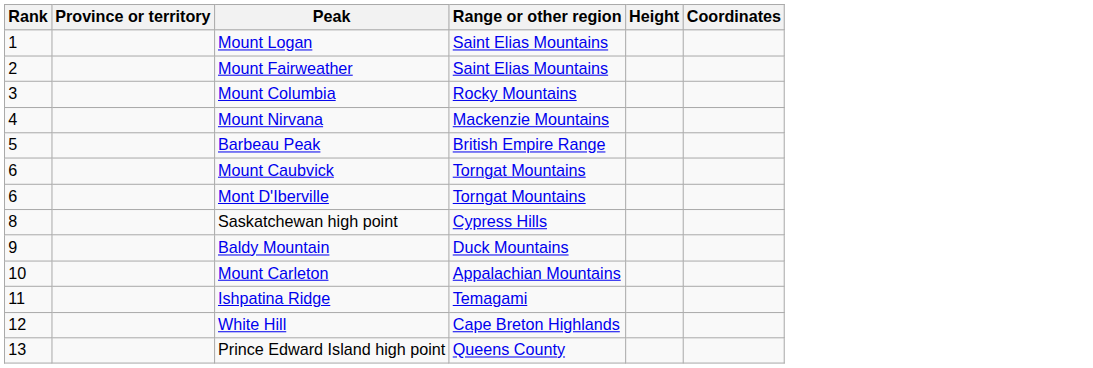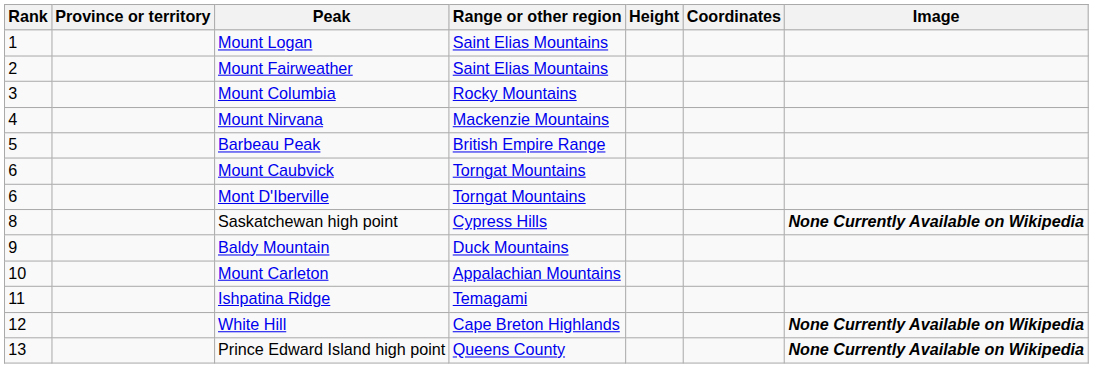 <table class="wikitable sortable" font=90%>
 <tr bgcolor="#CCCCCC">
 <th>Rank</th>
 <th>Province or territory</th>
 <th>Peak</th>
 <th>Range or other region</th>
 <th>Height</th>
 <th>Coordinates</th>
+<th>Image</th>
 </tr>
 <tr>
 <td>1</td>
 <td></td>
 <td><a href='#'>Mount Logan</a></td>
 <td><a href='#'>Saint Elias Mountains</a></td>
+<td></td>
 <td></td>
 <td></td>
 </tr>
 <tr>
 <td>2</td>
 <td></td>
 <td><a href='#'>Mount Fairweather</a></td>
 <td><a href='#'>Saint Elias Mountains</a></td>
 <td></td>
 <td></td>
+<td></td>
 </tr>
 <tr>
 <td>3</td>
 <td></td>
 <td><a href='#'>Mount Columbia</a></td>
 <td><a href='#'>Rocky Mountains</a></td>
+<td></td>
 <td></td>
 <td></td>
 </tr>
 <tr>
 <td>4</td>
 <td></td>
 <td><a href='#'>Mount Nirvana</a></td>
 <td><a href='#'>Mackenzie Mountains</a></td>
 <td></td>
 <td></td>
+<td></td>
 </tr>
 <tr>
 <td>5</td>
 <td></td>
 <td><a href='#'>Barbeau Peak</a></td>
 <td><a href='#'>British Empire Range</a></td>
+<td></td>
 <td></td>
 <td></td>
 </tr>
 <tr>
 <td>6</td>
 <td></td>
 <td><a href='#'>Mount Caubvick</a></td>
 <td><a href='#'>Torngat Mountains</a></td>
 <td></td>
 <td></td>
+<td></td>
 </tr>
 <tr>
 <td>6</td>
 <td></td>
 <td><a href='#'>Mont D'Iberville</a></td>
 <td><a href='#'>Torngat Mountains</a></td>
+<td></td>
 <td></td>
 <td></td>
 </tr>
 <tr>
 <td>8</td>
 <td></td>
 <td>Saskatchewan high point</td>
 <td><a href='#'>Cypress Hills</a></td>
 <td></td>
 <td></td>
+<td><strong><em>None Currently Available on Wikipedia</em></strong></td>
 </tr>
 <tr>
 <td>9</td>
 <td></td>
 <td><a href='#'>Baldy Mountain</a></td>
 <td><a href='#'>Duck Mountains</a></td>
+<td></td>
 <td></td>
 <td></td>
 </tr>
 <tr>
 <td>10</td>
 <td></td>
 <td><a href='#'>Mount Carleton</a></td>
 <td><a href='#'>Appalachian Mountains</a></td>
 <td></td>
 <td></td>
+<td></td>
 </tr>
 <tr>
 <td>11</td>
 <td></td>
 <td><a href='#'>Ishpatina Ridge</a></td>
 <td><a href='#'>Temagami</a></td>
+<td></td>
 <td></td>
 <td></td>
 </tr>
 <tr>
 <td>12</td>
 <td></td>
 <td><a href='#'>White Hill</a></td>
 <td><a href='#'>Cape Breton Highlands</a></td>
 <td></td>
 <td></td>
+<td><strong><em>None Currently Available on Wikipedia</em></strong></td>
 </tr>
 <tr>
 <td>13</td>
 <td></td>
 <td>Prince Edward Island high point</td>
 <td><a href='#'>Queens County</a></td>
 <td></td>
 <td></td>
+<td><strong><em>None Currently Available on Wikipedia</em></strong></td>
 </tr>
 </table>
